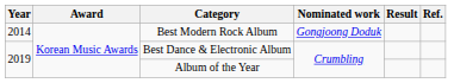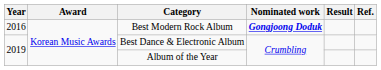 <table class="wikitable" style="text-align:center;">
 <tr>
 <th>Year</th>
 <th>Award</th>
 <th>Category</th>
 <th>Nominated work</th>
 <th>Result</th>
 <th>Ref.</th>
 </tr>
 <tr>
-<td>2014</td>
+<td>2016</td>
 <td rowspan="3"><a href='#'>Korean Music Awards</a></td>
 <td>Best Modern Rock Album</td>
-<td><em><a href='#'>Gongjoong Doduk</a></em></td>
+<td><strong><em><a href='#'>Gongjoong Doduk</a></em></strong></td>
 <td></td>
 <td></td>
 </tr>
 <tr>
 <td rowspan="2">2019</td>
 <td>Best Dance & Electronic Album</td>
 <td rowspan="2"><em><a href='#'>Crumbling</a></em></td>
 <td></td>
 <td></td>
 </tr>
 <tr>
 <td>Album of the Year</td>
 <td></td>
 <td></td>
 </tr>
 </table>
